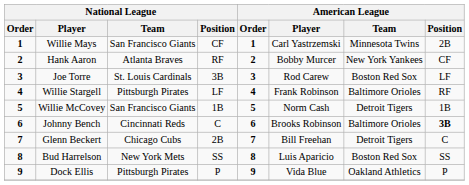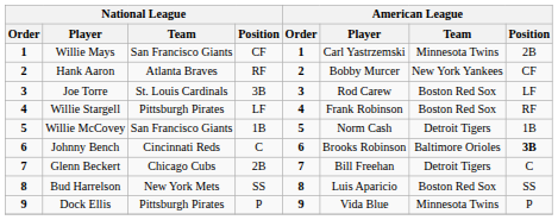 <table class="wikitable" style="font-size: 100%; text-align:center;">
 <tr>
 <th colspan="4">National League</th>
 <th colspan="4">American League</th>
 </tr>
 <tr>
 <th>Order</th>
 <th>Player</th>
 <th>Team</th>
 <th>Position</th>
 <th>Order</th>
 <th>Player</th>
 <th>Team</th>
 <th>Position</th>
 </tr>
 <tr>
 <td><strong>1</strong></td>
 <td>Willie Mays</td>
 <td>San Francisco Giants</td>
 <td>CF</td>
 <td><strong>1</strong></td>
 <td>Carl Yastrzemski</td>
 <td>Minnesota Twins</td>
 <td>2B</td>
 </tr>
 <tr>
 <td><strong>2</strong></td>
 <td>Hank Aaron</td>
 <td>Atlanta Braves</td>
 <td>RF</td>
 <td><strong>2</strong></td>
 <td>Bobby Murcer</td>
 <td>New York Yankees</td>
 <td>CF</td>
 </tr>
 <tr>
 <td><strong>3</strong></td>
 <td>Joe Torre</td>
 <td>St. Louis Cardinals</td>
 <td>3B</td>
 <td><strong>3</strong></td>
 <td>Rod Carew</td>
 <td>Boston Red Sox</td>
 <td>LF</td>
 </tr>
 <tr>
 <td><strong>4</strong></td>
 <td>Willie Stargell</td>
 <td>Pittsburgh Pirates</td>
 <td>LF</td>
 <td><strong>4</strong></td>
 <td>Frank Robinson</td>
-<td>Baltimore Orioles</td>
+<td>Boston Red Sox</td>
 <td>RF</td>
 </tr>
 <tr>
 <td><strong>5</strong></td>
 <td>Willie McCovey</td>
 <td>San Francisco Giants</td>
 <td>1B</td>
 <td><strong>5</strong></td>
 <td>Norm Cash</td>
 <td>Detroit Tigers</td>
 <td>1B</td>
 </tr>
 <tr>
 <td><strong>6</strong></td>
 <td>Johnny Bench</td>
 <td>Cincinnati Reds</td>
 <td>C</td>
 <td><strong>6</strong></td>
 <td>Brooks Robinson</td>
 <td>Baltimore Orioles</td>
 <td><strong>3B</strong></td>
 </tr>
 <tr>
 <td><strong>7</strong></td>
 <td>Glenn Beckert</td>
 <td>Chicago Cubs</td>
 <td>2B</td>
 <td><strong>7</strong></td>
 <td>Bill Freehan</td>
 <td>Detroit Tigers</td>
 <td>C</td>
 </tr>
 <tr>
 <td><strong>8</strong></td>
 <td>Bud Harrelson</td>
 <td>New York Mets</td>
 <td>SS</td>
 <td><strong>8</strong></td>
 <td>Luis Aparicio</td>
 <td>Boston Red Sox</td>
 <td>SS</td>
 </tr>
 <tr>
 <td><strong>9</strong></td>
 <td>Dock Ellis</td>
 <td>Pittsburgh Pirates</td>
 <td>P</td>
 <td><strong>9</strong></td>
 <td>Vida Blue</td>
-<td>Oakland Athletics</td>
+<td>Minnesota Twins</td>
 <td>P</td>
 </tr>
 <tr>
 </tr>
 </table>
